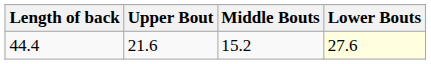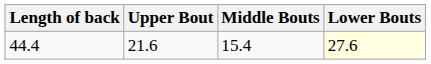 <table class="wikitable" style="Margin:auto">
 <tr>
 <th>Length of back</th>
 <th>Upper Bout</th>
 <th>Middle Bouts</th>
 <th>Lower Bouts</th>
 </tr>
 <tr>
 <td>44.4</td>
 <td>21.6</td>
-<td>15.2</td>
+<td>15.4</td>
 <td style="background: lightyellow;">27.6</td>
 </tr>
 </table>
